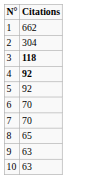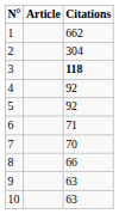 <table class="wikitable">
 <tr>
 <td><strong>N°</strong></td>
+<td><strong>Article</strong></td>
 <td><strong>Citations</strong></td>
 </tr>
 <tr>
 <td>1</td>
+<td></td>
 <td>662</td>
 </tr>
 <tr>
 <td>2</td>
+<td></td>
 <td>304</td>
 </tr>
 <tr>
 <td>3</td>
+<td></td>
 <td><strong>118</strong></td>
 </tr>
 <tr>
 <td>4</td>
-<td><strong>92</strong></td>
+<td></td>
+<td>92</td>
 </tr>
 <tr>
 <td>5</td>
+<td></td>
 <td>92</td>
 </tr>
 <tr>
 <td>6</td>
-<td>70</td>
+<td></td>
+<td>71</td>
 </tr>
 <tr>
 <td>7</td>
+<td></td>
 <td>70</td>
 </tr>
 <tr>
 <td>8</td>
-<td>65</td>
+<td></td>
+<td>66</td>
 </tr>
 <tr>
 <td>9</td>
+<td></td>
 <td>63</td>
 </tr>
 <tr>
 <td>10</td>
+<td></td>
 <td>63</td>
 </tr>
 </table>
